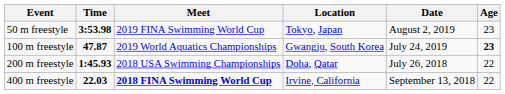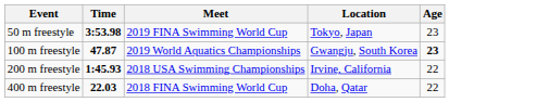 <table class="wikitable">
 <tr>
 <th>Event</th>
 <th>Time</th>
 <th>Meet</th>
 <th>Location</th>
-<th>Date</th>
 <th>Age</th>
 </tr>
 <tr>
 <td>50 m freestyle</td>
 <td align="center"><strong>3:53.98</strong></td>
 <td><a href='#'>2019 FINA Swimming World Cup</a></td>
 <td><a href='#'>Tokyo</a>, <a href='#'>Japan</a></td>
-<td>August 2, 2019</td>
 <td align="center">23</td>
 </tr>
 <tr>
 <td>100 m freestyle</td>
 <td align="center"><strong>47.87</strong></td>
 <td><a href='#'>2019 World Aquatics Championships</a></td>
 <td><a href='#'>Gwangju</a>, <a href='#'>South Korea</a></td>
-<td>July 24, 2019</td>
 <td align="center"><strong>23</strong></td>
 </tr>
 <tr>
 <td>200 m freestyle</td>
 <td align="center"><strong>1:45.93</strong></td>
 <td><a href='#'>2018 USA Swimming Championships</a></td>
-<td><a href='#'>Doha</a>, <a href='#'>Qatar</a></td>
-<td>July 26, 2018</td>
+<td><a href='#'>Irvine, California</a></td>
 <td align="center">22</td>
 </tr>
 <tr>
 <td>400 m freestyle</td>
 <td align="center"><strong>22.03</strong></td>
-<td><strong><a href='#'>2018 FINA Swimming World Cup</a></strong></td>
-<td><a href='#'>Irvine, California</a></td>
-<td>September 13, 2018</td>
+<td><a href='#'>2018 FINA Swimming World Cup</a></td>
+<td><a href='#'>Doha</a>, <a href='#'>Qatar</a></td>
 <td align="center">22</td>
 </tr>
 </table>
